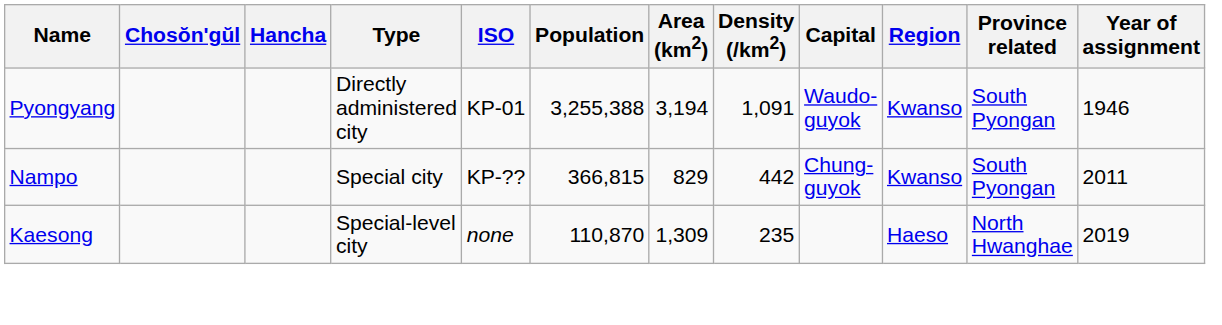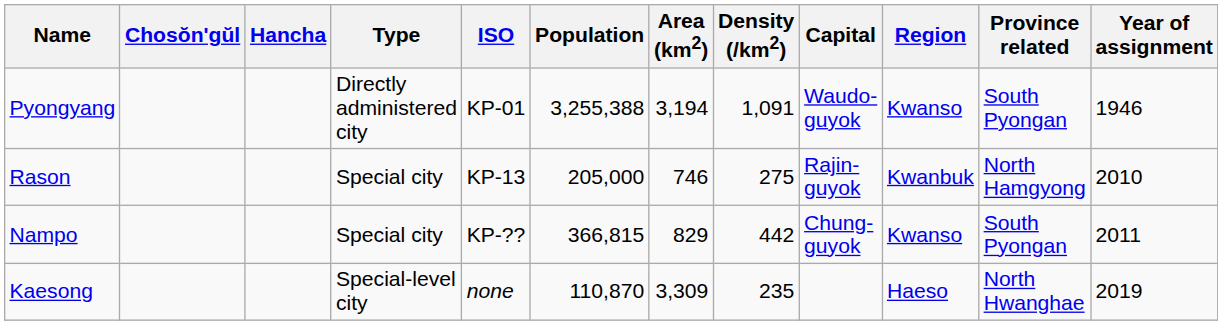 <table class=wikitable>
 <tr>
 <th>Name</th>
 <th><a href='#'>Chosŏn'gŭl</a></th>
 <th><a href='#'>Hancha</a></th>
 <th>Type</th>
 <th><a href='#'>ISO</a></th>
 <th>Population</th>
 <th>Area<br>(km<sup>2</sup>)</th>
 <th>Density<br>(/km<sup>2</sup>)</th>
 <th>Capital</th>
 <th><a href='#'>Region</a></th>
 <th>Province<br>related</th>
 <th>Year of<br>assignment</th>
 </tr>
 <tr>
 <td><a href='#'>Pyongyang</a></td>
 <td><span></span></td>
 <td><span></span></td>
 <td>Directly administered city</td>
 <td>KP-01</td>
 <td align=right>3,255,388</td>
 <td align=right>3,194</td>
 <td align=right>1,091</td>
 <td><a href='#'>Waudo-guyok</a></td>
 <td><a href='#'>Kwanso</a></td>
 <td><a href='#'>South Pyongan</a></td>
 <td>1946</td>
 </tr>
 <tr>
+<td><a href='#'>Rason</a></td>
+<td><span></span></td>
+<td><span></span></td>
+<td>Special city</td>
+<td>KP-13</td>
+<td align=right>205,000</td>
+<td align=right>746</td>
+<td align=right>275</td>
+<td><a href='#'>Rajin-guyok</a></td>
+<td><a href='#'>Kwanbuk</a></td>
+<td><a href='#'>North Hamgyong</a></td>
+<td>2010</td>
+</tr>
+<tr>
 <td><a href='#'>Nampo</a></td>
 <td><span></span></td>
 <td><span></span></td>
 <td>Special city</td>
 <td>KP-??</td>
 <td align=right>366,815</td>
 <td align=right>829</td>
 <td align=right>442</td>
 <td><a href='#'>Chung-guyok</a></td>
 <td><a href='#'>Kwanso</a></td>
 <td><a href='#'>South Pyongan</a></td>
 <td>2011</td>
 </tr>
 <tr>
 <td><a href='#'>Kaesong</a></td>
 <td><span></span></td>
 <td><span></span></td>
 <td>Special-level city</td>
 <td><em>none</em></td>
 <td align=right>110,870</td>
-<td align=right>1,309</td>
+<td align=right>3,309</td>
 <td align=right>235</td>
 <td></td>
 <td><a href='#'>Haeso</a></td>
 <td><a href='#'>North Hwanghae</a></td>
 <td>2019</td>
 </tr>
 </table>
